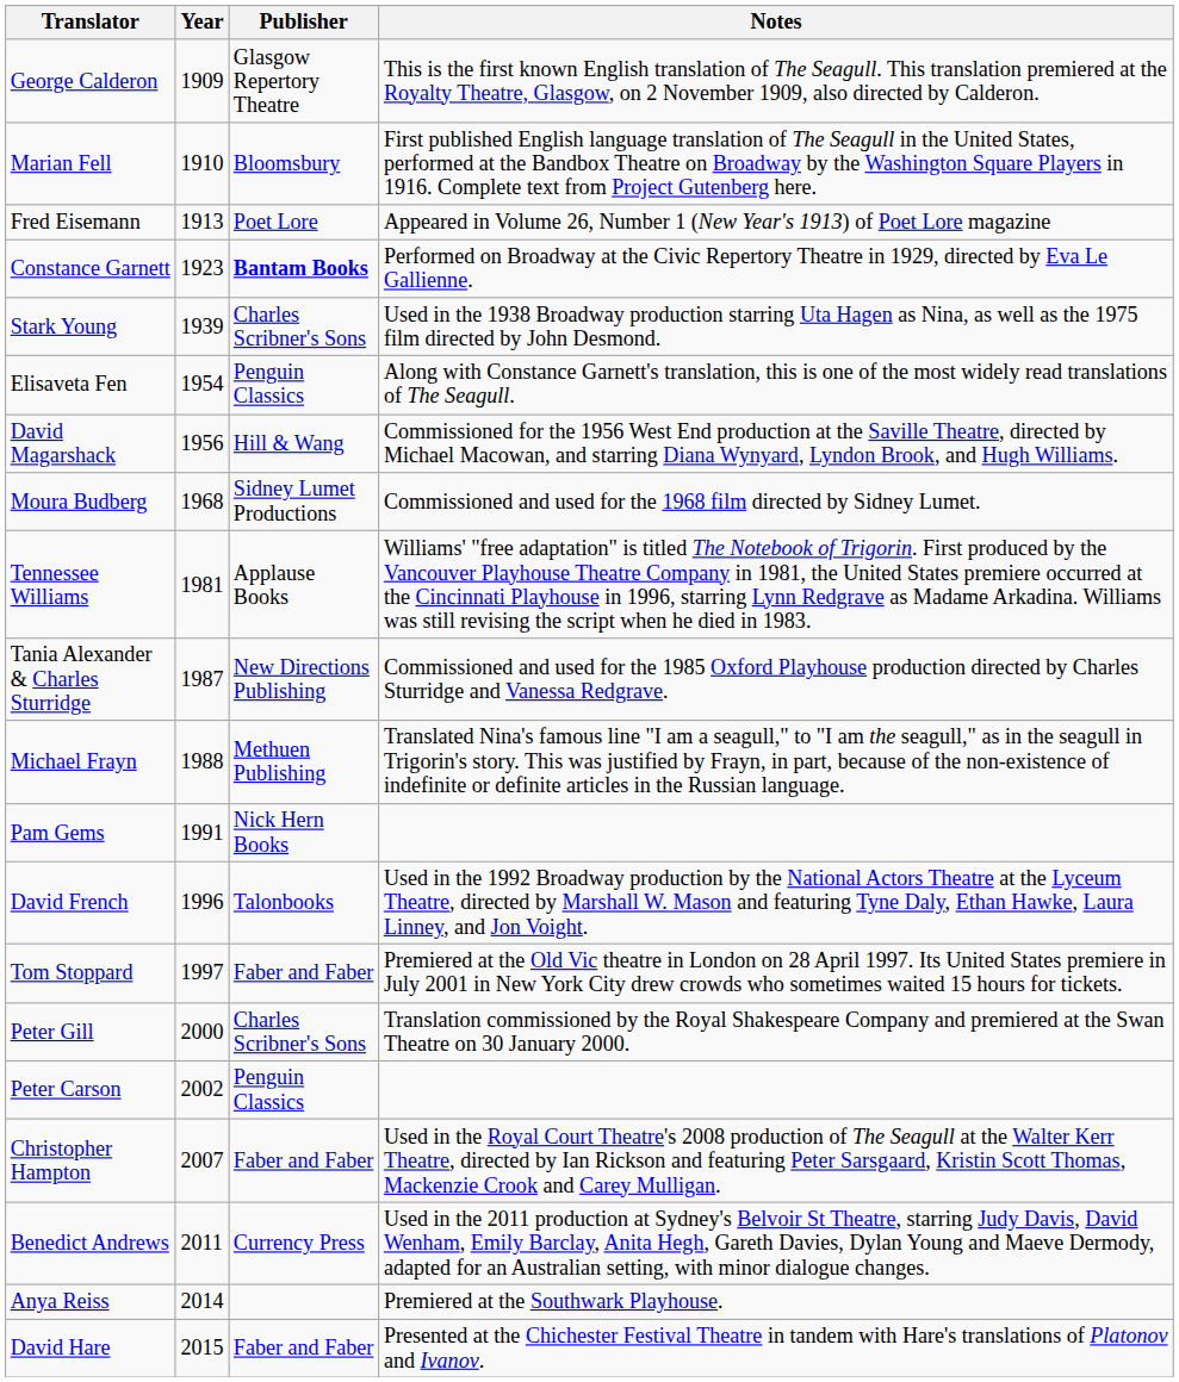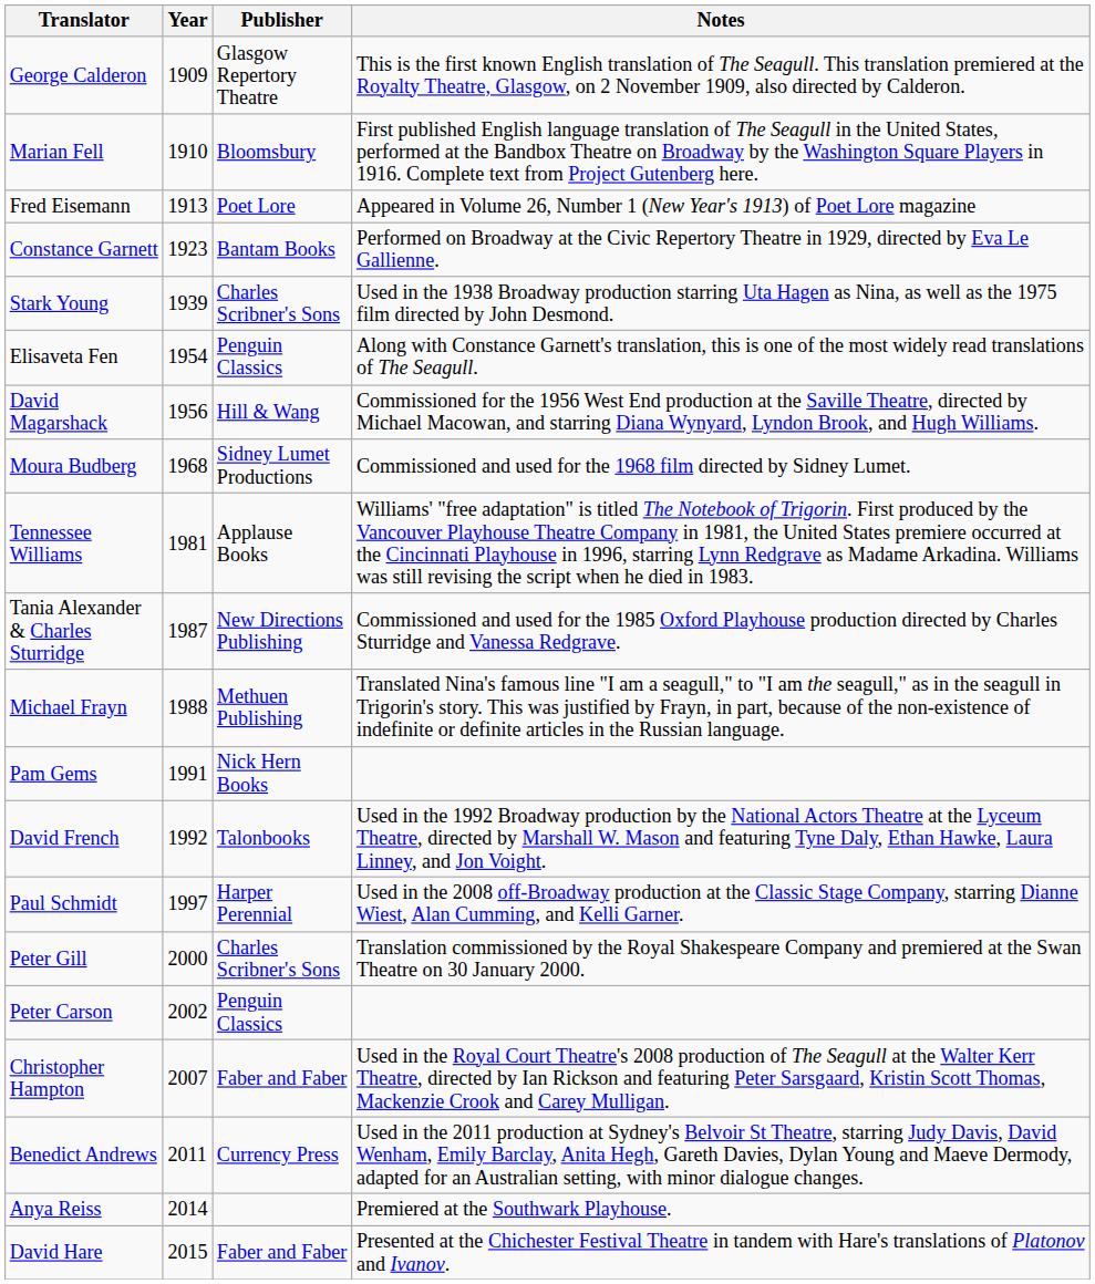 <table class="wikitable">
 <tr>
 <th>Translator</th>
 <th>Year</th>
 <th>Publisher</th>
 <th>Notes</th>
 </tr>
 <tr>
 <td><a href='#'>George Calderon</a></td>
 <td>1909</td>
 <td>Glasgow Repertory Theatre</td>
 <td>This is the first known English translation of <em>The Seagull</em>. This translation premiered at the <a href='#'>Royalty Theatre, Glasgow</a>, on 2 November 1909, also directed by Calderon.</td>
 </tr>
 <tr>
 <td><a href='#'>Marian Fell</a></td>
 <td>1910</td>
 <td><a href='#'>Bloomsbury</a></td>
 <td>First published English language translation of <em>The Seagull</em> in the United States, performed at the Bandbox Theatre on <a href='#'>Broadway</a> by the <a href='#'>Washington Square Players</a> in 1916. Complete text from <a href='#'>Project Gutenberg</a> here.</td>
 </tr>
 <tr>
 <td>Fred Eisemann</td>
 <td>1913</td>
 <td><a href='#'>Poet Lore</a></td>
 <td>Appeared in Volume 26, Number 1 (<em>New Year's 1913</em>) of <a href='#'>Poet Lore</a> magazine</td>
 </tr>
 <tr>
 <td><a href='#'>Constance Garnett</a></td>
 <td>1923</td>
-<td><strong><a href='#'>Bantam Books</a></strong></td>
+<td><a href='#'>Bantam Books</a></td>
 <td>Performed on Broadway at the Civic Repertory Theatre in 1929, directed by <a href='#'>Eva Le Gallienne</a>.</td>
 </tr>
 <tr>
 <td><a href='#'>Stark Young</a></td>
 <td>1939</td>
 <td><a href='#'>Charles Scribner's Sons</a></td>
 <td>Used in the 1938 Broadway production starring <a href='#'>Uta Hagen</a> as Nina, as well as the 1975 film directed by John Desmond.</td>
 </tr>
 <tr>
 <td>Elisaveta Fen</td>
 <td>1954</td>
 <td><a href='#'>Penguin Classics</a></td>
 <td>Along with Constance Garnett's translation, this is one of the most widely read translations of <em>The Seagull</em>.</td>
 </tr>
 <tr>
 <td><a href='#'>David Magarshack</a></td>
 <td>1956</td>
 <td><a href='#'>Hill & Wang</a></td>
 <td>Commissioned for the 1956 West End production at the <a href='#'>Saville Theatre</a>, directed by Michael Macowan, and starring <a href='#'>Diana Wynyard</a>, <a href='#'>Lyndon Brook</a>, and <a href='#'>Hugh Williams</a>.</td>
 </tr>
 <tr>
 <td><a href='#'>Moura Budberg</a></td>
 <td>1968</td>
 <td><a href='#'>Sidney Lumet</a> Productions</td>
 <td>Commissioned and used for the <a href='#'>1968 film</a> directed by Sidney Lumet.</td>
 </tr>
 <tr>
 <td><a href='#'>Tennessee Williams</a></td>
 <td>1981</td>
 <td>Applause Books</td>
 <td>Williams' "free adaptation" is titled <em><a href='#'>The Notebook of Trigorin</a></em>. First produced by the <a href='#'>Vancouver Playhouse Theatre Company</a> in 1981, the United States premiere occurred at the <a href='#'>Cincinnati Playhouse</a> in 1996, starring <a href='#'>Lynn Redgrave</a> as Madame Arkadina. Williams was still revising the script when he died in 1983.</td>
 </tr>
 <tr>
 <td>Tania Alexander & <a href='#'>Charles Sturridge</a></td>
 <td>1987</td>
 <td><a href='#'>New Directions Publishing</a></td>
 <td>Commissioned and used for the 1985 <a href='#'>Oxford Playhouse</a> production directed by Charles Sturridge and <a href='#'>Vanessa Redgrave</a>.</td>
 </tr>
 <tr>
 <td><a href='#'>Michael Frayn</a></td>
 <td>1988</td>
 <td><a href='#'>Methuen Publishing</a></td>
 <td>Translated Nina's famous line "I am a seagull," to "I am <em>the</em> seagull," as in the seagull in Trigorin's story. This was justified by Frayn, in part, because of the non-existence of indefinite or definite articles in the Russian language.</td>
 </tr>
 <tr>
 <td><a href='#'>Pam Gems</a></td>
 <td>1991</td>
 <td><a href='#'>Nick Hern Books</a></td>
 <td></td>
 </tr>
 <tr>
 <td><a href='#'>David French</a></td>
-<td>1996</td>
+<td>1992</td>
 <td><a href='#'>Talonbooks</a></td>
 <td>Used in the 1992 Broadway production by the <a href='#'>National Actors Theatre</a> at the <a href='#'>Lyceum Theatre</a>, directed by <a href='#'>Marshall W. Mason</a> and featuring <a href='#'>Tyne Daly</a>, <a href='#'>Ethan Hawke</a>, <a href='#'>Laura Linney</a>, and <a href='#'>Jon Voight</a>.</td>
 </tr>
 <tr>
-<td><a href='#'>Tom Stoppard</a></td>
+<td><a href='#'>Paul Schmidt</a></td>
 <td>1997</td>
-<td><a href='#'>Faber and Faber</a></td>
-<td>Premiered at the <a href='#'>Old Vic</a> theatre in London on 28 April 1997. Its United States premiere in July 2001 in New York City drew crowds who sometimes waited 15 hours for tickets.</td>
+<td><a href='#'>Harper Perennial</a></td>
+<td>Used in the 2008 <a href='#'>off-Broadway</a> production at the <a href='#'>Classic Stage Company</a>, starring <a href='#'>Dianne Wiest</a>, <a href='#'>Alan Cumming</a>, and <a href='#'>Kelli Garner</a>.</td>
 </tr>
 <tr>
 <td><a href='#'>Peter Gill</a></td>
 <td>2000</td>
 <td><a href='#'>Charles Scribner's Sons</a></td>
 <td>Translation commissioned by the Royal Shakespeare Company and premiered at the Swan Theatre on 30 January 2000.</td>
 </tr>
 <tr>
 <td><a href='#'>Peter Carson</a></td>
 <td>2002</td>
 <td><a href='#'>Penguin Classics</a></td>
 <td></td>
 </tr>
 <tr>
 <td><a href='#'>Christopher Hampton</a></td>
 <td>2007</td>
 <td><a href='#'>Faber and Faber</a></td>
 <td>Used in the <a href='#'>Royal Court Theatre</a>'s 2008 production of <em>The Seagull</em> at the <a href='#'>Walter Kerr Theatre</a>, directed by Ian Rickson and featuring <a href='#'>Peter Sarsgaard</a>, <a href='#'>Kristin Scott Thomas</a>, <a href='#'>Mackenzie Crook</a> and <a href='#'>Carey Mulligan</a>.</td>
 </tr>
 <tr>
 <td><a href='#'>Benedict Andrews</a></td>
 <td>2011</td>
 <td><a href='#'>Currency Press</a></td>
 <td>Used in the 2011 production at Sydney's <a href='#'>Belvoir St Theatre</a>, starring <a href='#'>Judy Davis</a>, <a href='#'>David Wenham</a>, <a href='#'>Emily Barclay</a>, <a href='#'>Anita Hegh</a>, Gareth Davies, Dylan Young and Maeve Dermody, adapted for an Australian setting, with minor dialogue changes.</td>
 </tr>
 <tr>
 <td><a href='#'>Anya Reiss</a></td>
 <td>2014</td>
 <td></td>
 <td>Premiered at the <a href='#'>Southwark Playhouse</a>.</td>
 </tr>
 <tr>
 <td><a href='#'>David Hare</a></td>
 <td>2015</td>
 <td><a href='#'>Faber and Faber</a></td>
 <td>Presented at the <a href='#'>Chichester Festival Theatre</a> in tandem with Hare's translations of <em><a href='#'>Platonov</a></em> and <em><a href='#'>Ivanov</a></em>.</td>
 </tr>
 </table>
